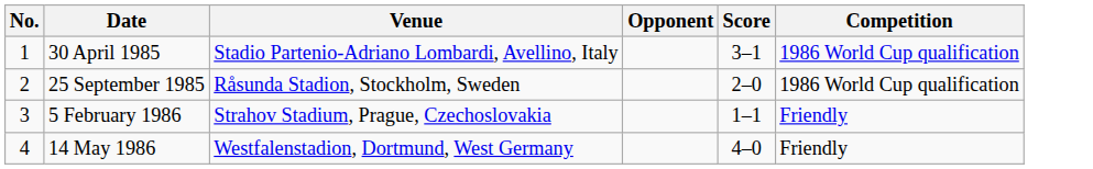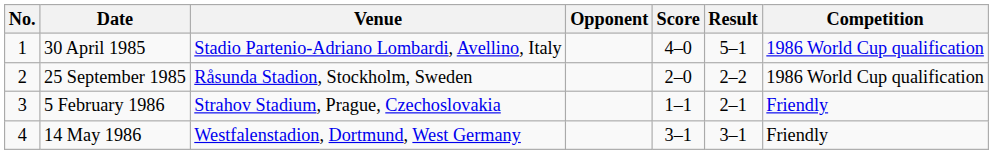 <table class="wikitable sortable">
 <tr>
 <th scope="col">No.</th>
 <th scope="col">Date</th>
 <th scope="col">Venue</th>
 <th scope="col">Opponent</th>
 <th scope="col">Score</th>
+<th scope="col">Result</th>
 <th scope="col">Competition</th>
 </tr>
 <tr>
 <td style="text-align:center">1</td>
 <td>30 April 1985</td>
 <td><a href='#'>Stadio Partenio-Adriano Lombardi</a>, <a href='#'>Avellino</a>, Italy</td>
 <td></td>
-<td style="text-align:center">3–1</td>
+<td style="text-align:center">4–0</td>
+<td style="text-align:center">5–1</td>
 <td><a href='#'>1986 World Cup qualification</a></td>
 </tr>
 <tr>
 <td style="text-align:center">2</td>
 <td>25 September 1985</td>
 <td><a href='#'>Råsunda Stadion</a>, Stockholm, Sweden</td>
 <td></td>
 <td style="text-align:center">2–0</td>
+<td style="text-align:center">2–2</td>
 <td>1986 World Cup qualification</td>
 </tr>
 <tr>
 <td style="text-align:center">3</td>
 <td>5 February 1986</td>
 <td><a href='#'>Strahov Stadium</a>, Prague, <a href='#'>Czechoslovakia</a></td>
 <td></td>
 <td style="text-align:center">1–1</td>
+<td style="text-align:center">2–1</td>
 <td><a href='#'>Friendly</a></td>
 </tr>
 <tr>
 <td style="text-align:center">4</td>
 <td>14 May 1986</td>
 <td><a href='#'>Westfalenstadion</a>, <a href='#'>Dortmund</a>, <a href='#'>West Germany</a></td>
 <td></td>
-<td style="text-align:center">4–0</td>
+<td style="text-align:center">3–1</td>
+<td style="text-align:center">3–1</td>
 <td>Friendly</td>
 </tr>
 </table>
